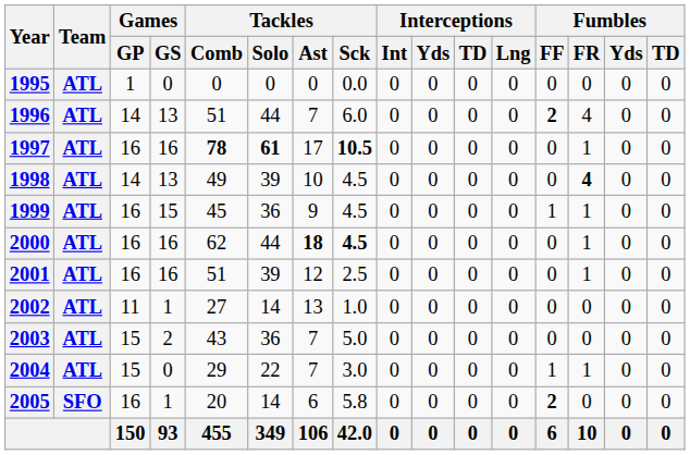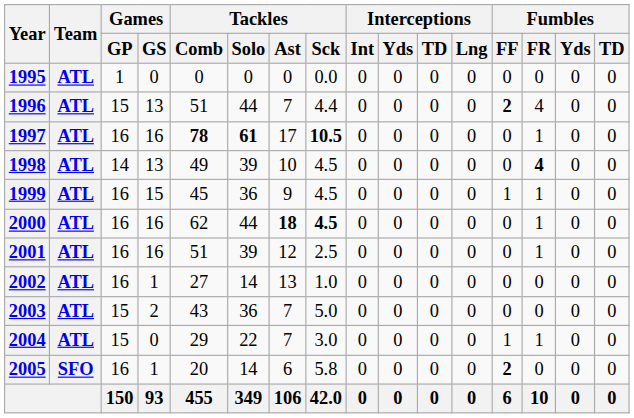 <table class="wikitable" style="text-align:center">
 <tr>
 <th rowspan="2">Year</th>
 <th rowspan="2">Team</th>
 <th colspan="2">Games</th>
 <th colspan="4">Tackles</th>
 <th colspan="4">Interceptions</th>
 <th colspan="4">Fumbles</th>
 </tr>
 <tr>
 <th>GP</th>
 <th>GS</th>
 <th>Comb</th>
 <th>Solo</th>
 <th>Ast</th>
 <th>Sck</th>
 <th>Int</th>
 <th>Yds</th>
 <th>TD</th>
 <th>Lng</th>
 <th>FF</th>
 <th>FR</th>
 <th>Yds</th>
 <th>TD</th>
 </tr>
 <tr>
 <th><a href='#'>1995</a></th>
 <th><a href='#'>ATL</a></th>
 <td>1</td>
 <td>0</td>
 <td>0</td>
 <td>0</td>
 <td>0</td>
 <td>0.0</td>
 <td>0</td>
 <td>0</td>
 <td>0</td>
 <td>0</td>
 <td>0</td>
 <td>0</td>
 <td>0</td>
 <td>0</td>
 </tr>
 <tr>
 <th><a href='#'>1996</a></th>
 <th><a href='#'>ATL</a></th>
-<td>14</td>
+<td>15</td>
 <td>13</td>
 <td>51</td>
 <td>44</td>
 <td>7</td>
-<td>6.0</td>
+<td>4.4</td>
 <td>0</td>
 <td>0</td>
 <td>0</td>
 <td>0</td>
 <td><strong>2</strong></td>
 <td>4</td>
 <td>0</td>
 <td>0</td>
 </tr>
 <tr>
 <th><a href='#'>1997</a></th>
 <th><a href='#'>ATL</a></th>
 <td>16</td>
 <td>16</td>
 <td><strong>78</strong></td>
 <td><strong>61</strong></td>
 <td>17</td>
 <td><strong>10.5</strong></td>
 <td>0</td>
 <td>0</td>
 <td>0</td>
 <td>0</td>
 <td>0</td>
 <td>1</td>
 <td>0</td>
 <td>0</td>
 </tr>
 <tr>
 <th><a href='#'>1998</a></th>
 <th><a href='#'>ATL</a></th>
 <td>14</td>
 <td>13</td>
 <td>49</td>
 <td>39</td>
 <td>10</td>
 <td>4.5</td>
 <td>0</td>
 <td>0</td>
 <td>0</td>
 <td>0</td>
 <td>0</td>
 <td><strong>4</strong></td>
 <td>0</td>
 <td>0</td>
 </tr>
 <tr>
 <th><a href='#'>1999</a></th>
 <th><a href='#'>ATL</a></th>
 <td>16</td>
 <td>15</td>
 <td>45</td>
 <td>36</td>
 <td>9</td>
 <td>4.5</td>
 <td>0</td>
 <td>0</td>
 <td>0</td>
 <td>0</td>
 <td>1</td>
 <td>1</td>
 <td>0</td>
 <td>0</td>
 </tr>
 <tr>
 <th><a href='#'>2000</a></th>
 <th><a href='#'>ATL</a></th>
 <td>16</td>
 <td>16</td>
 <td>62</td>
 <td>44</td>
 <td><strong>18</strong></td>
 <td><strong>4.5</strong></td>
 <td>0</td>
 <td>0</td>
 <td>0</td>
 <td>0</td>
 <td>0</td>
 <td>1</td>
 <td>0</td>
 <td>0</td>
 </tr>
 <tr>
 <th><a href='#'>2001</a></th>
 <th><a href='#'>ATL</a></th>
 <td>16</td>
 <td>16</td>
 <td>51</td>
 <td>39</td>
 <td>12</td>
 <td>2.5</td>
 <td>0</td>
 <td>0</td>
 <td>0</td>
 <td>0</td>
 <td>0</td>
 <td>1</td>
 <td>0</td>
 <td>0</td>
 </tr>
 <tr>
 <th><a href='#'>2002</a></th>
 <th><a href='#'>ATL</a></th>
-<td>11</td>
+<td>16</td>
 <td>1</td>
 <td>27</td>
 <td>14</td>
 <td>13</td>
 <td>1.0</td>
 <td>0</td>
 <td>0</td>
 <td>0</td>
 <td>0</td>
 <td>0</td>
 <td>0</td>
 <td>0</td>
 <td>0</td>
 </tr>
 <tr>
 <th><a href='#'>2003</a></th>
 <th><a href='#'>ATL</a></th>
 <td>15</td>
 <td>2</td>
 <td>43</td>
 <td>36</td>
 <td>7</td>
 <td>5.0</td>
 <td>0</td>
 <td>0</td>
 <td>0</td>
 <td>0</td>
 <td>0</td>
 <td>0</td>
 <td>0</td>
 <td>0</td>
 </tr>
 <tr>
 <th><a href='#'>2004</a></th>
 <th><a href='#'>ATL</a></th>
 <td>15</td>
 <td>0</td>
 <td>29</td>
 <td>22</td>
 <td>7</td>
 <td>3.0</td>
 <td>0</td>
 <td>0</td>
 <td>0</td>
 <td>0</td>
 <td>1</td>
 <td>1</td>
 <td>0</td>
 <td>0</td>
 </tr>
 <tr>
 <th><a href='#'>2005</a></th>
 <th><a href='#'>SFO</a></th>
 <td>16</td>
 <td>1</td>
 <td>20</td>
 <td>14</td>
 <td>6</td>
 <td>5.8</td>
 <td>0</td>
 <td>0</td>
 <td>0</td>
 <td>0</td>
 <td><strong>2</strong></td>
 <td>0</td>
 <td>0</td>
 <td>0</td>
 </tr>
 <tr>
 <th colspan="2"></th>
 <th>150</th>
 <th>93</th>
 <th>455</th>
 <th>349</th>
 <th>106</th>
 <th>42.0</th>
 <th>0</th>
 <th>0</th>
 <th>0</th>
 <th>0</th>
 <th>6</th>
 <th>10</th>
 <th>0</th>
 <th>0</th>
 </tr>
 </table>
